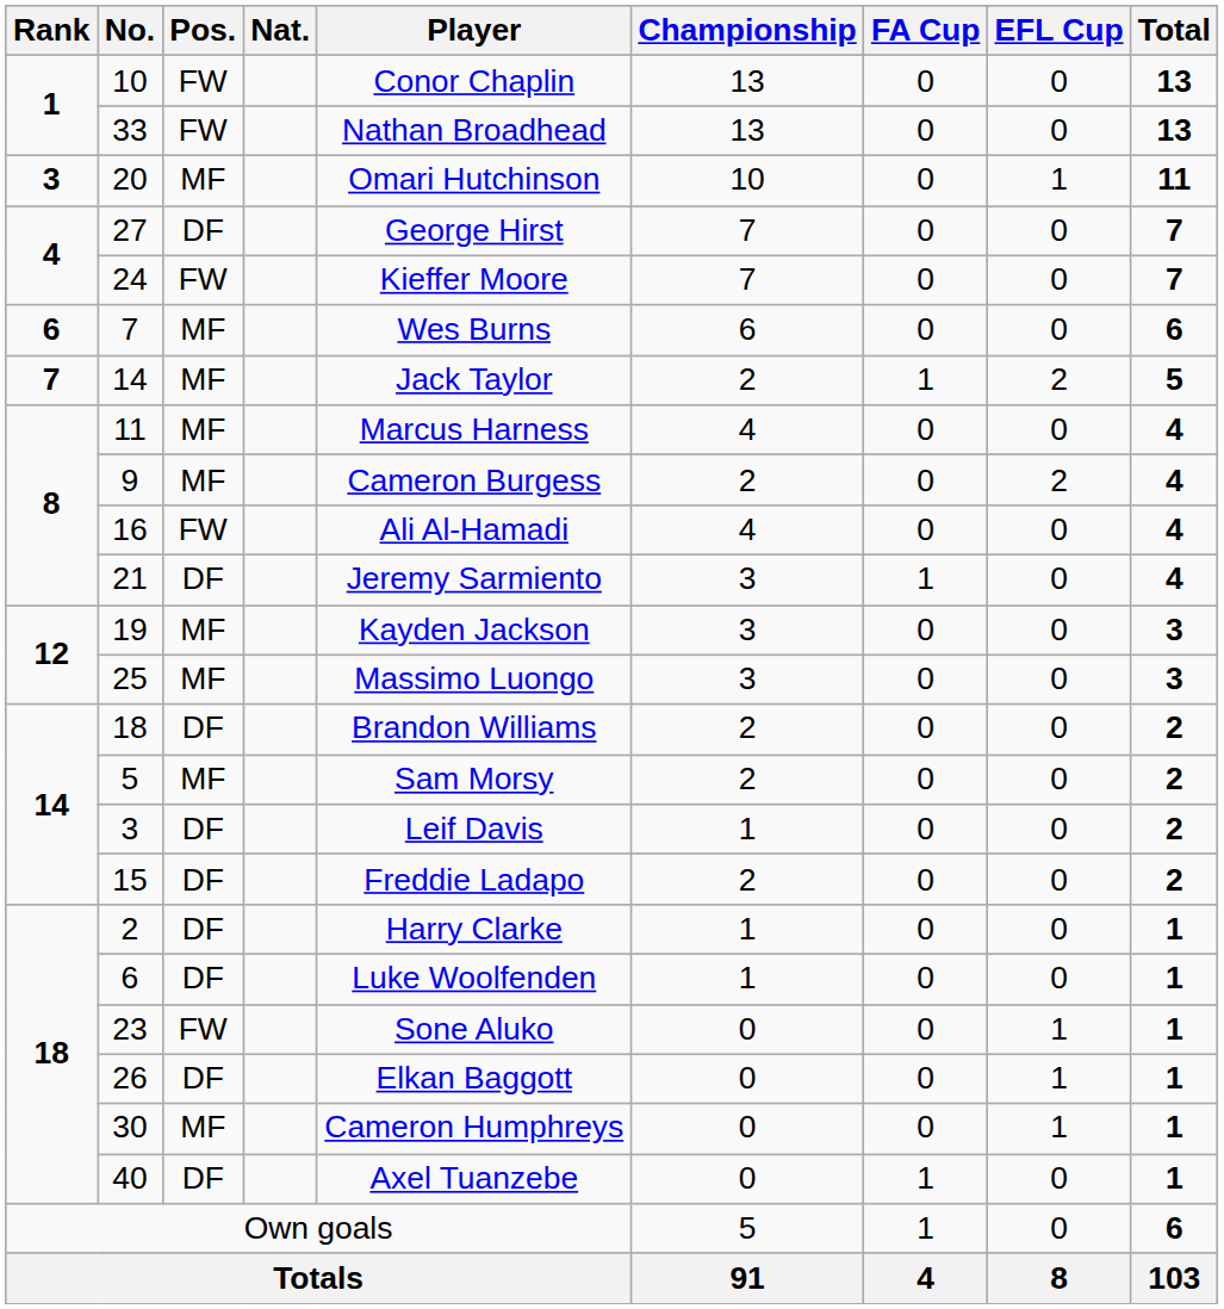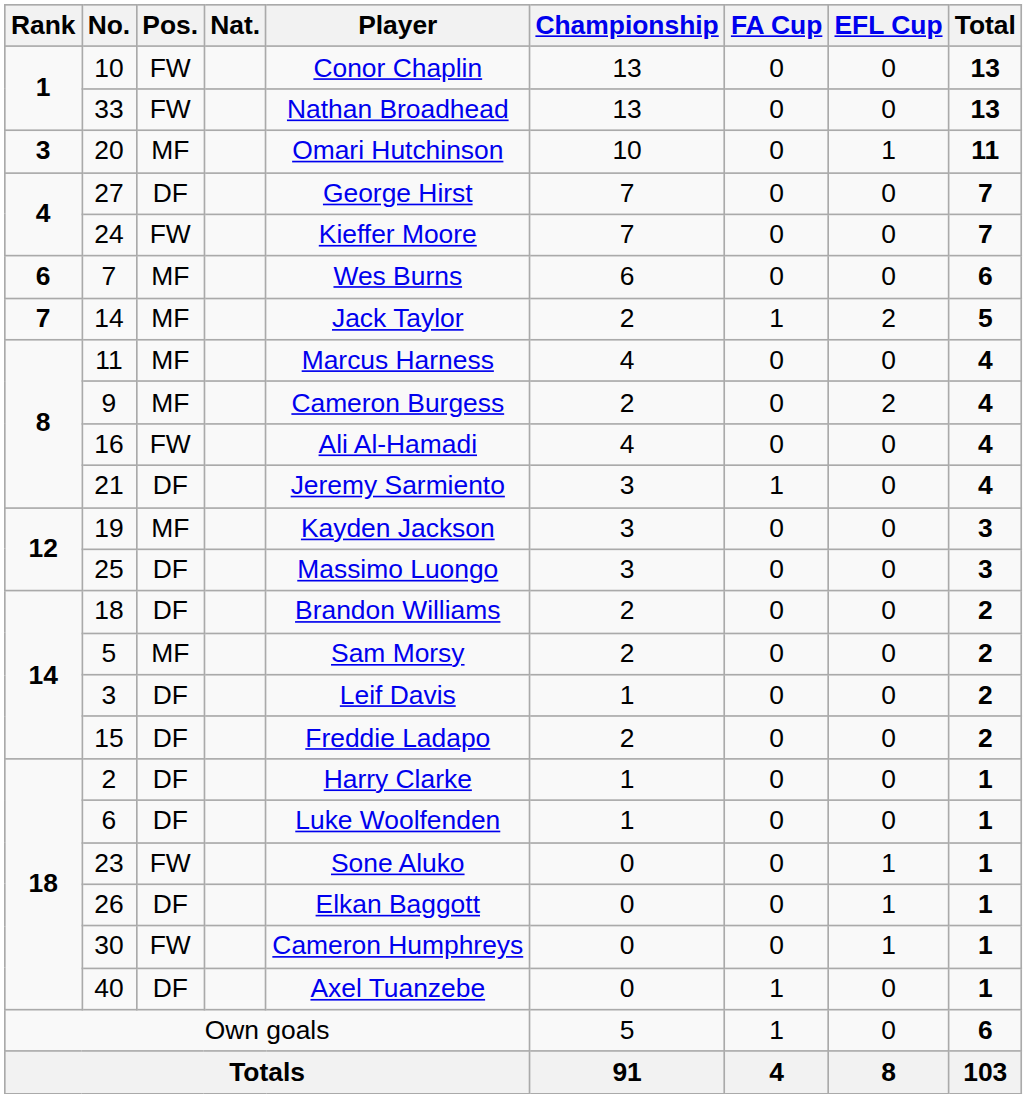 <table class="wikitable" style="text-align:center">
 <tr>
 <th width=0%>Rank</th>
 <th width=0%>No.</th>
 <th width=0%>Pos.</th>
 <th width=0%>Nat.</th>
 <th width=0%>Player</th>
 <th width=0%><a href='#'>Championship</a></th>
 <th width=0%><a href='#'>FA Cup</a></th>
 <th width=0%><a href='#'>EFL Cup</a></th>
 <th width=0%>Total</th>
 </tr>
 <tr>
 <td rowspan=2><strong>1</strong></td>
 <td>10</td>
 <td>FW</td>
 <td align="left"></td>
 <td><a href='#'>Conor Chaplin</a></td>
 <td>13</td>
 <td>0</td>
 <td>0</td>
 <td><strong>13</strong></td>
 </tr>
 <tr>
 <td>33</td>
 <td>FW</td>
 <td align="left"></td>
 <td><a href='#'>Nathan Broadhead</a></td>
 <td>13</td>
 <td>0</td>
 <td>0</td>
 <td><strong>13</strong></td>
 </tr>
 <tr>
 <td><strong>3</strong></td>
 <td>20</td>
 <td>MF</td>
 <td align="left"></td>
 <td><a href='#'>Omari Hutchinson</a></td>
 <td>10</td>
 <td>0</td>
 <td>1</td>
 <td><strong>11</strong></td>
 </tr>
 <tr>
 <td rowspan=2><strong>4</strong></td>
 <td>27</td>
 <td>DF</td>
 <td align="left"></td>
 <td><a href='#'>George Hirst</a></td>
 <td>7</td>
 <td>0</td>
 <td>0</td>
 <td><strong>7</strong></td>
 </tr>
 <tr>
 <td>24</td>
 <td>FW</td>
 <td align="left"></td>
 <td><a href='#'>Kieffer Moore</a></td>
 <td>7</td>
 <td>0</td>
 <td>0</td>
 <td><strong>7</strong></td>
 </tr>
 <tr>
 <td><strong>6</strong></td>
 <td>7</td>
 <td>MF</td>
 <td align="left"></td>
 <td><a href='#'>Wes Burns</a></td>
 <td>6</td>
 <td>0</td>
 <td>0</td>
 <td><strong>6</strong></td>
 </tr>
 <tr>
 <td><strong>7</strong></td>
 <td>14</td>
 <td>MF</td>
 <td align="left"></td>
 <td><a href='#'>Jack Taylor</a></td>
 <td>2</td>
 <td>1</td>
 <td>2</td>
 <td><strong>5</strong></td>
 </tr>
 <tr>
 <td rowspan=4><strong>8</strong></td>
 <td>11</td>
 <td>MF</td>
 <td align="left"></td>
 <td><a href='#'>Marcus Harness</a></td>
 <td>4</td>
 <td>0</td>
 <td>0</td>
 <td><strong>4</strong></td>
 </tr>
 <tr>
 <td>9</td>
 <td>MF</td>
 <td align="left"></td>
 <td><a href='#'>Cameron Burgess</a></td>
 <td>2</td>
 <td>0</td>
 <td>2</td>
 <td><strong>4</strong></td>
 </tr>
 <tr>
 <td>16</td>
 <td>FW</td>
 <td align="left"></td>
 <td><a href='#'>Ali Al-Hamadi</a></td>
 <td>4</td>
 <td>0</td>
 <td>0</td>
 <td><strong>4</strong></td>
 </tr>
 <tr>
 <td>21</td>
 <td>DF</td>
 <td align="left"></td>
 <td><a href='#'>Jeremy Sarmiento</a></td>
 <td>3</td>
 <td>1</td>
 <td>0</td>
 <td><strong>4</strong></td>
 </tr>
 <tr>
 <td rowspan=2><strong>12</strong></td>
 <td>19</td>
 <td>MF</td>
 <td align="left"></td>
 <td><a href='#'>Kayden Jackson</a></td>
 <td>3</td>
 <td>0</td>
 <td>0</td>
 <td><strong>3</strong></td>
 </tr>
 <tr>
 <td>25</td>
-<td>MF</td>
+<td>DF</td>
 <td align="left"></td>
 <td><a href='#'>Massimo Luongo</a></td>
 <td>3</td>
 <td>0</td>
 <td>0</td>
 <td><strong>3</strong></td>
 </tr>
 <tr>
 <td rowspan=4><strong>14</strong></td>
 <td>18</td>
 <td>DF</td>
 <td align="left"></td>
 <td><a href='#'>Brandon Williams</a></td>
 <td>2</td>
 <td>0</td>
 <td>0</td>
 <td><strong>2</strong></td>
 </tr>
 <tr>
 <td>5</td>
 <td>MF</td>
 <td align="left"></td>
 <td><a href='#'>Sam Morsy</a></td>
 <td>2</td>
 <td>0</td>
 <td>0</td>
 <td><strong>2</strong></td>
 </tr>
 <tr>
 <td>3</td>
 <td>DF</td>
 <td align="left"></td>
 <td><a href='#'>Leif Davis</a></td>
 <td>1</td>
 <td>0</td>
 <td>0</td>
 <td><strong>2</strong></td>
 </tr>
 <tr>
 <td>15</td>
 <td>DF</td>
 <td align="left"></td>
 <td><a href='#'>Freddie Ladapo</a></td>
 <td>2</td>
 <td>0</td>
 <td>0</td>
 <td><strong>2</strong></td>
 </tr>
 <tr>
 <td rowspan=6><strong>18</strong></td>
 <td>2</td>
 <td>DF</td>
 <td align="left"></td>
 <td><a href='#'>Harry Clarke</a></td>
 <td>1</td>
 <td>0</td>
 <td>0</td>
 <td><strong>1</strong></td>
 </tr>
 <tr>
 <td>6</td>
 <td>DF</td>
 <td align="left"></td>
 <td><a href='#'>Luke Woolfenden</a></td>
 <td>1</td>
 <td>0</td>
 <td>0</td>
 <td><strong>1</strong></td>
 </tr>
 <tr>
 <td>23</td>
 <td>FW</td>
 <td align="left"></td>
 <td><a href='#'>Sone Aluko</a></td>
 <td>0</td>
 <td>0</td>
 <td>1</td>
 <td><strong>1</strong></td>
 </tr>
 <tr>
 <td>26</td>
 <td>DF</td>
 <td align="left"></td>
 <td><a href='#'>Elkan Baggott</a></td>
 <td>0</td>
 <td>0</td>
 <td>1</td>
 <td><strong>1</strong></td>
 </tr>
 <tr>
 <td>30</td>
-<td>MF</td>
+<td>FW</td>
 <td align="left"></td>
 <td><a href='#'>Cameron Humphreys</a></td>
 <td>0</td>
 <td>0</td>
 <td>1</td>
 <td><strong>1</strong></td>
 </tr>
 <tr>
 <td>40</td>
 <td>DF</td>
 <td align="left"></td>
 <td><a href='#'>Axel Tuanzebe</a></td>
 <td>0</td>
 <td>1</td>
 <td>0</td>
 <td><strong>1</strong></td>
 </tr>
 <tr>
 <td colspan=5>Own goals</td>
 <td>5</td>
 <td>1</td>
 <td>0</td>
 <td><strong>6</strong></td>
 </tr>
 <tr>
 <th colspan=5><strong>Totals</strong></th>
 <th><strong>91</strong></th>
 <th><strong>4</strong></th>
 <th><strong>8</strong></th>
 <th><strong>103</strong></th>
 </tr>
 </table>
